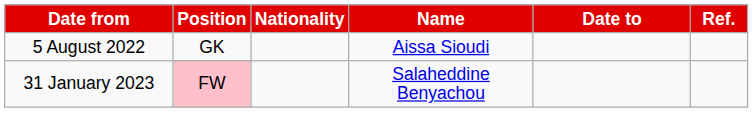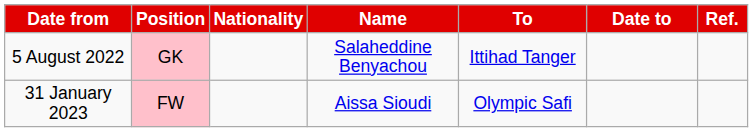 <table class="wikitable" style="text-align:center; font-size:90%; ">
 <tr>
 <th style="background:#E00000; color:white; width:200px;">Date from</th>
 <th style="background:#E00000; color:white; width:50px;">Position</th>
 <th style="background:#E00000; color:white; width:50px;">Nationality</th>
 <th style="background:#E00000; color:white; width:200px;">Name</th>
+<th style="background:#E00000; color:white; width:200px;">To</th>
 <th style="background:#E00000; color:white; width:200px;">Date to</th>
 <th style="background:#E00000; color:white; width:50px;">Ref.</th>
 </tr>
 <tr>
 <td>5 August 2022</td>
-<td>GK</td>
+<td style="background: pink;">GK</td>
 <td></td>
-<td><a href='#'>Aissa Sioudi</a></td>
+<td><a href='#'>Salaheddine Benyachou</a></td>
+<td><a href='#'>Ittihad Tanger</a></td>
 <td></td>
 <td></td>
 </tr>
 <tr>
 <td>31 January 2023</td>
 <td style="background: pink;">FW</td>
 <td></td>
-<td><a href='#'>Salaheddine Benyachou</a></td>
+<td><a href='#'>Aissa Sioudi</a></td>
+<td><a href='#'>Olympic Safi</a></td>
 <td></td>
 <td></td>
 </tr>
 </table>
